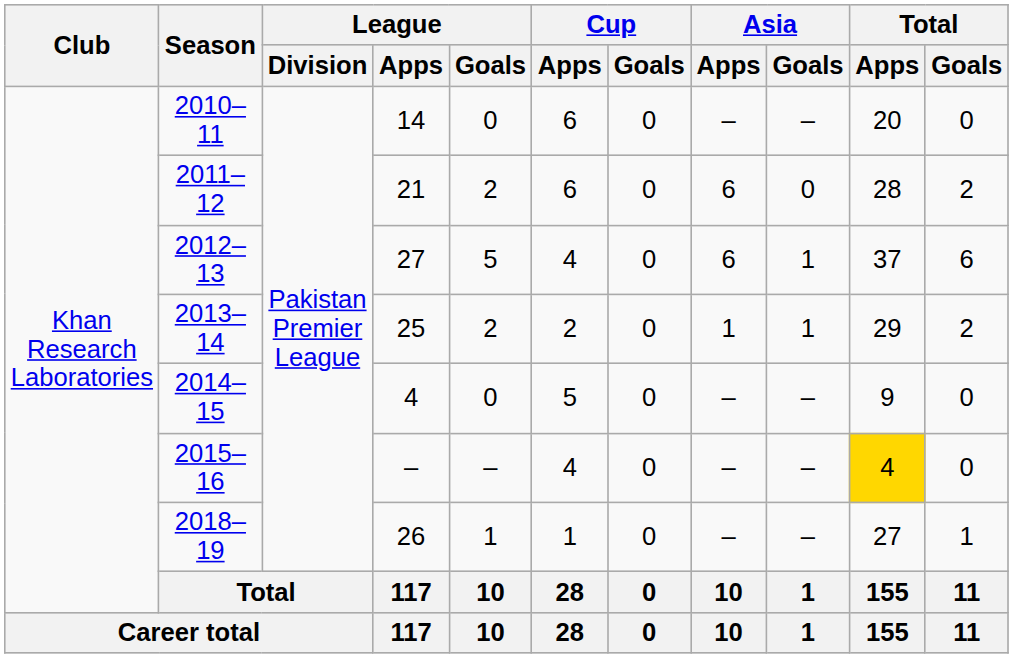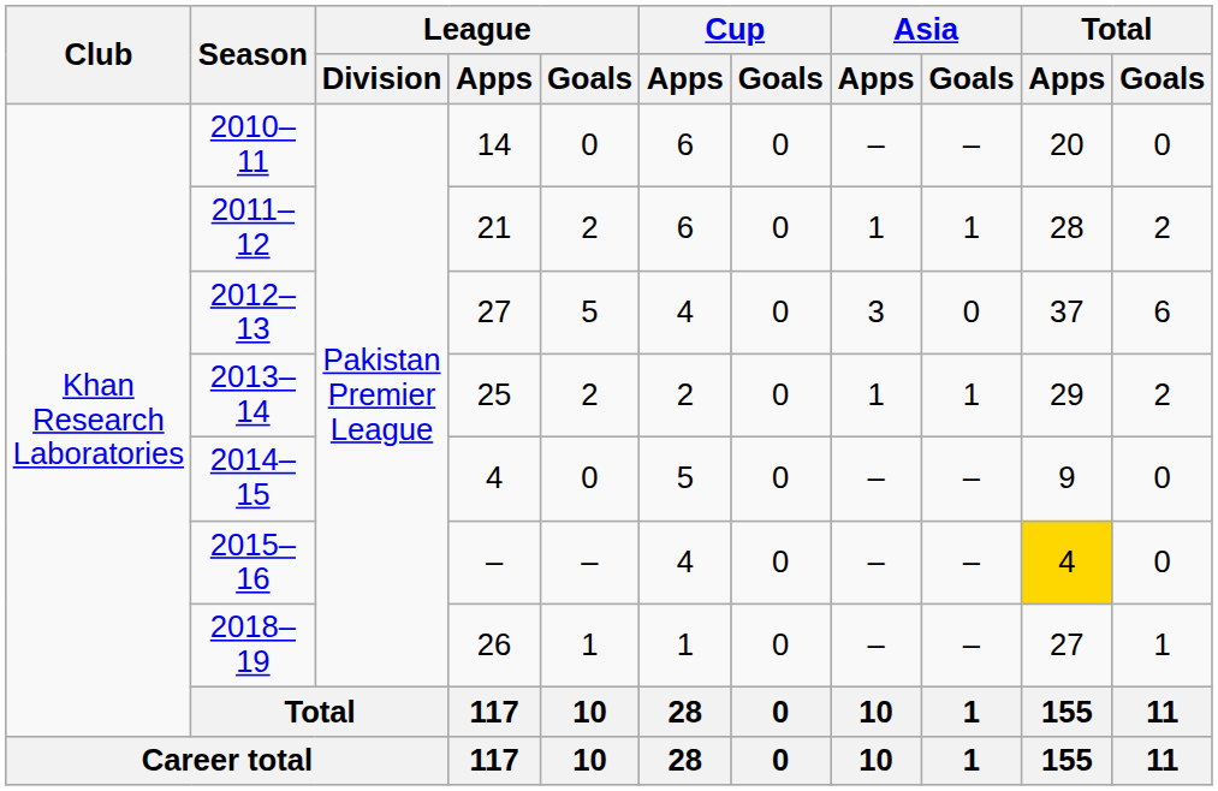 <table class="wikitable" style="text-align: center;">
 <tr>
 <th rowspan="2">Club</th>
 <th rowspan="2">Season</th>
 <th colspan="3">League</th>
 <th colspan="2"><a href='#'>Cup</a></th>
 <th colspan="2"><a href='#'>Asia</a></th>
 <th colspan="2">Total</th>
 </tr>
 <tr>
 <th>Division</th>
 <th>Apps</th>
 <th>Goals</th>
 <th>Apps</th>
 <th>Goals</th>
 <th>Apps</th>
 <th>Goals</th>
 <th>Apps</th>
 <th>Goals</th>
 </tr>
 <tr>
 <td rowspan=8><a href='#'>Khan Research Laboratories</a></td>
 <td><a href='#'>2010–11</a></td>
 <td rowspan=7><a href='#'>Pakistan Premier League</a></td>
 <td>14</td>
 <td>0</td>
 <td>6</td>
 <td>0</td>
 <td>–</td>
 <td>–</td>
 <td>20</td>
 <td>0</td>
 </tr>
 <tr>
 <td><a href='#'>2011–12</a></td>
 <td>21</td>
 <td>2</td>
 <td>6</td>
 <td>0</td>
-<td>6</td>
-<td>0</td>
+<td>1</td>
+<td>1</td>
 <td>28</td>
 <td>2</td>
 </tr>
 <tr>
 <td><a href='#'>2012–13</a></td>
 <td>27</td>
 <td>5</td>
 <td>4</td>
 <td>0</td>
-<td>6</td>
-<td>1</td>
+<td>3</td>
+<td>0</td>
 <td>37</td>
 <td>6</td>
 </tr>
 <tr>
 <td><a href='#'>2013–14</a></td>
 <td>25</td>
 <td>2</td>
 <td>2</td>
 <td>0</td>
 <td>1</td>
 <td>1</td>
 <td>29</td>
 <td>2</td>
 </tr>
 <tr>
 <td><a href='#'>2014–15</a></td>
 <td>4</td>
 <td>0</td>
 <td>5</td>
 <td>0</td>
 <td>–</td>
 <td>–</td>
 <td>9</td>
 <td>0</td>
 </tr>
 <tr>
 <td><a href='#'>2015–16</a></td>
 <td>–</td>
 <td>–</td>
 <td>4</td>
 <td>0</td>
 <td>–</td>
 <td>–</td>
 <td style="background: gold;">4</td>
 <td>0</td>
 </tr>
 <tr>
 <td><a href='#'>2018–19</a></td>
 <td>26</td>
 <td>1</td>
 <td>1</td>
 <td>0</td>
 <td>–</td>
 <td>–</td>
 <td>27</td>
 <td>1</td>
 </tr>
 <tr>
 <th colspan="2">Total</th>
 <th>117</th>
 <th>10</th>
 <th>28</th>
 <th>0</th>
 <th>10</th>
 <th>1</th>
 <th>155</th>
 <th>11</th>
 </tr>
 <tr>
 <th colspan="3">Career total</th>
 <th>117</th>
 <th>10</th>
 <th>28</th>
 <th>0</th>
 <th>10</th>
 <th>1</th>
 <th>155</th>
 <th>11</th>
 </tr>
 </table>
